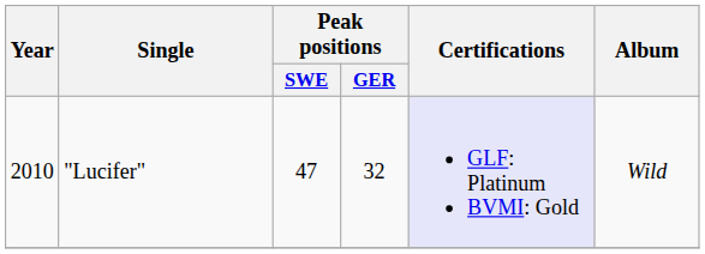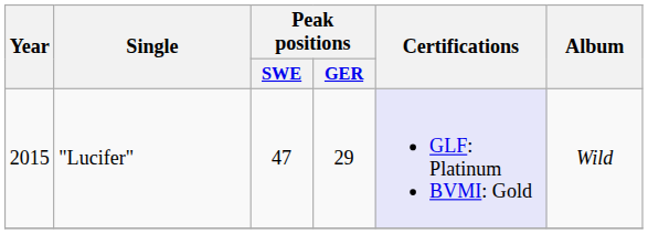 <table class="wikitable">
 <tr>
 <th align="center" rowspan="2" width="10">Year</th>
 <th align="center" rowspan="2" width="150">Single</th>
 <th align="center" colspan="2" width="20">Peak positions</th>
 <th align="center" rowspan="2" width="130">Certifications</th>
 <th align="center" rowspan="2" width="70">Album</th>
 </tr>
 <tr>
 <th scope="col" style="width:3em;font-size:90%;"><a href='#'>SWE</a><br></th>
 <th scope="col" style="width:3em;font-size:90%;"><a href='#'>GER</a><br></th>
 </tr>
 <tr>
-<td style="text-align:center;">2010</td>
+<td style="text-align:center;">2015</td>
 <td>"Lucifer"</td>
 <td style="text-align:center;">47</td>
-<td style="text-align:center;">32</td>
+<td style="text-align:center;">29</td>
 <td style="background: lavender;"><br><ul><li><a href='#'>GLF</a>: Platinum</li><li><a href='#'>BVMI</a>: Gold</li></ul></td>
 <td style="text-align:center;"><em>Wild</em></td>
 </tr>
 <tr>
 </tr>
 </table>
